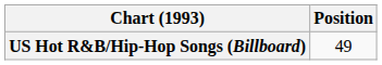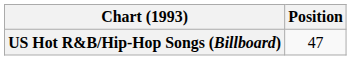 <table class="wikitable plainrowheaders" style="text-align:center">
 <tr>
 <th scope="col">Chart (1993)</th>
 <th scope="col">Position</th>
 </tr>
 <tr>
 <th scope="row">US Hot R&B/Hip-Hop Songs (<em>Billboard</em>)</th>
-<td>49</td>
+<td>47</td>
 </tr>
 </table>
